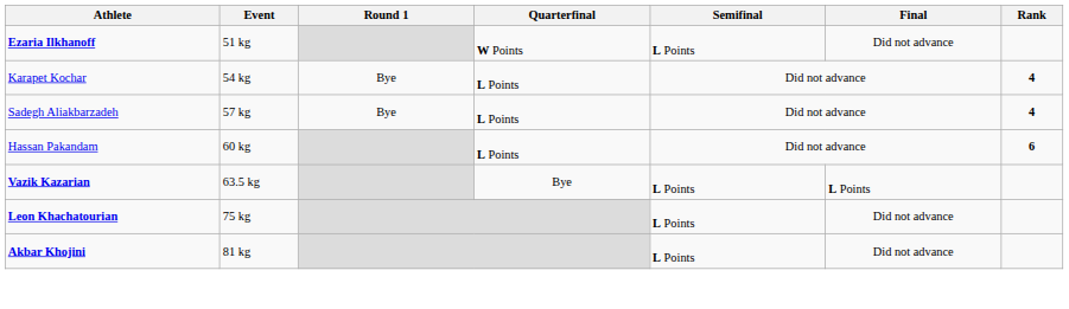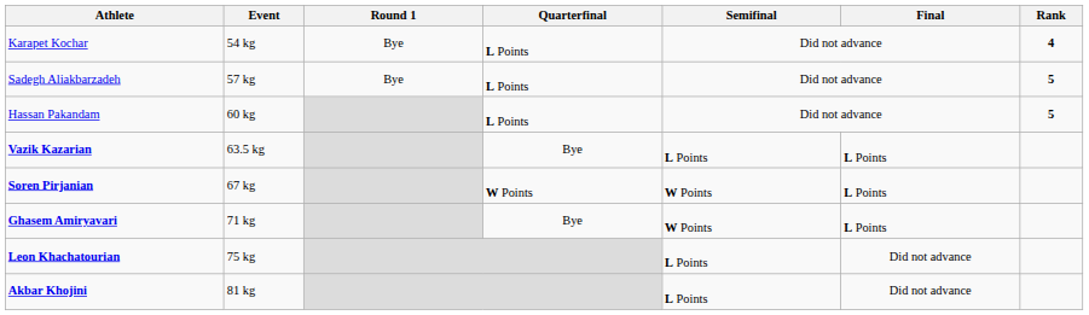 <table class="wikitable" width="98%" style="text-align:left; font-size:90%">
 <tr>
 <th width="11%">Athlete</th>
 <th width="4%">Event</th>
 <th width="9%">Round 1</th>
 <th width="9%">Quarterfinal</th>
 <th width="9%">Semifinal</th>
 <th width="9%">Final</th>
 <th width="3%">Rank</th>
-</tr>
-<tr>
-<td><strong><a href='#'>Ezaria Ilkhanoff</a></strong></td>
-<td>51 kg</td>
-<td bgcolor=#DCDCDC></td>
-<td><br><strong>W</strong> Points</td>
-<td><br><strong>L</strong> Points</td>
-<td align=center>Did not advance</td>
-<td align=center></td>
 </tr>
 <tr>
 <td><a href='#'>Karapet Kochar</a></td>
 <td>54 kg</td>
 <td align=center>Bye</td>
 <td><br><strong>L</strong> Points</td>
 <td colspan=2 align=center>Did not advance</td>
 <td align=center><strong>4</strong></td>
 </tr>
 <tr>
 <td><a href='#'>Sadegh Aliakbarzadeh</a></td>
 <td>57 kg</td>
 <td align=center>Bye</td>
 <td><br><strong>L</strong> Points</td>
 <td colspan=2 align=center>Did not advance</td>
-<td align=center><strong>4</strong></td>
+<td align=center><strong>5</strong></td>
 </tr>
 <tr>
 <td><a href='#'>Hassan Pakandam</a></td>
 <td>60 kg</td>
 <td bgcolor=#DCDCDC></td>
 <td><br><strong>L</strong> Points</td>
 <td colspan=2 align=center>Did not advance</td>
-<td align=center><strong>6</strong></td>
+<td align=center><strong>5</strong></td>
 </tr>
 <tr>
 <td><strong><a href='#'>Vazik Kazarian</a></strong></td>
 <td>63.5 kg</td>
 <td bgcolor=#DCDCDC></td>
 <td align=center>Bye</td>
 <td><br><strong>L</strong> Points</td>
+<td><br><strong>L</strong> Points</td>
+<td align=center></td>
+</tr>
+<tr>
+<td><strong><a href='#'>Soren Pirjanian</a></strong></td>
+<td>67 kg</td>
+<td bgcolor=#DCDCDC></td>
+<td><br><strong>W</strong> Points</td>
+<td><br><strong>W</strong> Points</td>
+<td><br><strong>L</strong> Points</td>
+<td align=center></td>
+</tr>
+<tr>
+<td><strong><a href='#'>Ghasem Amiryavari</a></strong></td>
+<td>71 kg</td>
+<td bgcolor=#DCDCDC></td>
+<td align=center>Bye</td>
+<td><br><strong>W</strong> Points</td>
 <td><br><strong>L</strong> Points</td>
 <td align=center></td>
 </tr>
 <tr>
 <td><strong><a href='#'>Leon Khachatourian</a></strong></td>
 <td>75 kg</td>
 <td colspan=2 bgcolor=#DCDCDC></td>
 <td><br><strong>L</strong> Points</td>
 <td align=center>Did not advance</td>
 <td align=center></td>
 </tr>
 <tr>
 <td><strong><a href='#'>Akbar Khojini</a></strong></td>
 <td>81 kg</td>
 <td colspan=2 bgcolor=#DCDCDC></td>
 <td><br><strong>L</strong> Points</td>
 <td align=center>Did not advance</td>
 <td align=center></td>
 </tr>
 </table>
